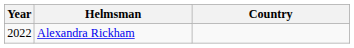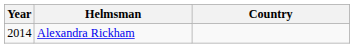 <table class=wikitable>
 <tr>
 <th>Year</th>
 <th width=200px>Helmsman</th>
 <th width=200px>Country</th>
 </tr>
 <tr>
-<td>2022</td>
+<td>2014</td>
 <td><a href='#'>Alexandra Rickham</a></td>
 <td></td>
 </tr>
 </table>
